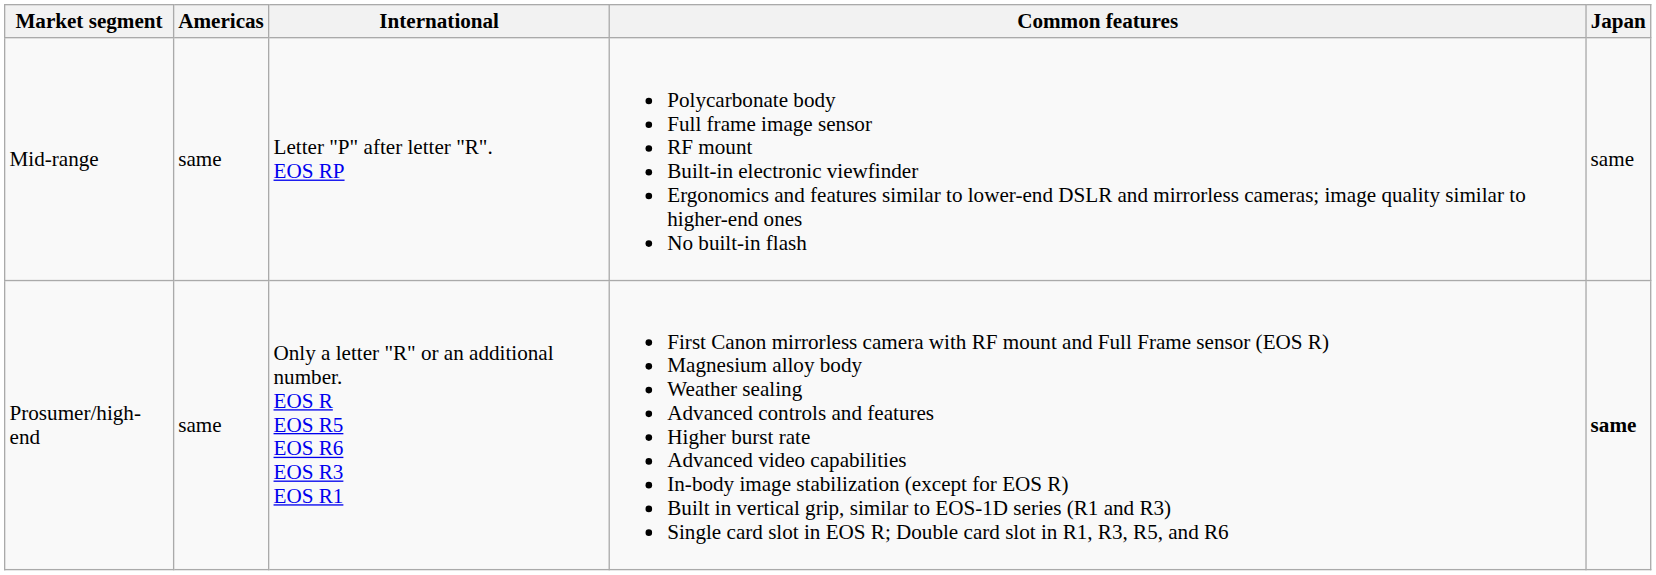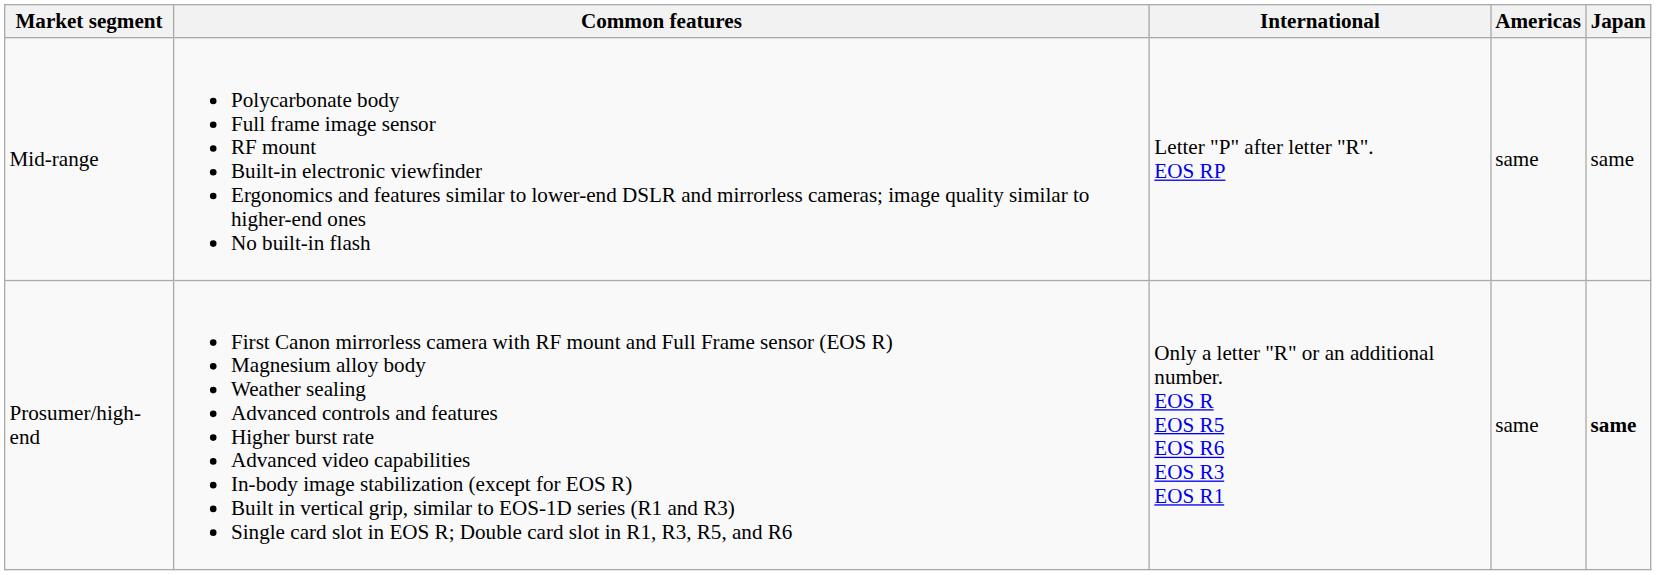 <table class="wikitable">
 <tr>
 <th>Market segment</th>
+<th>Common features</th>
+<th>International</th>
 <th>Americas</th>
-<th>International</th>
-<th>Common features</th>
 <th>Japan</th>
 </tr>
 <tr>
 <td>Mid-range</td>
+<td><br><ul><li>Polycarbonate body</li><li>Full frame image sensor</li><li>RF mount</li><li>Built-in electronic viewfinder</li><li>Ergonomics and features similar to lower-end DSLR and mirrorless cameras; image quality similar to higher-end ones</li><li>No built-in flash</li></ul></td>
+<td>Letter "P" after letter "R".<br><a href='#'>EOS RP</a></td>
 <td>same</td>
-<td>Letter "P" after letter "R".<br><a href='#'>EOS RP</a></td>
-<td><br><ul><li>Polycarbonate body</li><li>Full frame image sensor</li><li>RF mount</li><li>Built-in electronic viewfinder</li><li>Ergonomics and features similar to lower-end DSLR and mirrorless cameras; image quality similar to higher-end ones</li><li>No built-in flash</li></ul></td>
 <td>same</td>
 </tr>
 <tr>
 <td>Prosumer/high-end</td>
+<td><br><ul><li>First Canon mirrorless camera with RF mount and Full Frame sensor (EOS R)</li><li>Magnesium alloy body</li><li>Weather sealing</li><li>Advanced controls and features</li><li>Higher burst rate</li><li>Advanced video capabilities</li><li>In-body image stabilization (except for EOS R)</li><li>Built in vertical grip, similar to EOS-1D series (R1 and R3)</li><li>Single card slot in EOS R; Double card slot in R1, R3, R5, and R6</li></ul></td>
+<td>Only a letter "R" or an additional number.<br><a href='#'>EOS R</a><br><a href='#'>EOS R5</a><br><a href='#'>EOS R6</a><br><a href='#'>EOS R3</a><br><a href='#'>EOS R1</a></td>
 <td>same</td>
-<td>Only a letter "R" or an additional number.<br><a href='#'>EOS R</a><br><a href='#'>EOS R5</a><br><a href='#'>EOS R6</a><br><a href='#'>EOS R3</a><br><a href='#'>EOS R1</a></td>
-<td><br><ul><li>First Canon mirrorless camera with RF mount and Full Frame sensor (EOS R)</li><li>Magnesium alloy body</li><li>Weather sealing</li><li>Advanced controls and features</li><li>Higher burst rate</li><li>Advanced video capabilities</li><li>In-body image stabilization (except for EOS R)</li><li>Built in vertical grip, similar to EOS-1D series (R1 and R3)</li><li>Single card slot in EOS R; Double card slot in R1, R3, R5, and R6</li></ul></td>
 <td><strong>same</strong></td>
 </tr>
 </table>
